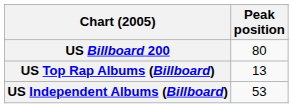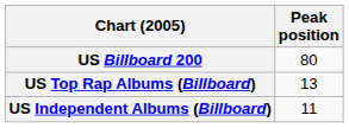 <table class="wikitable sortable plainrowheaders" style="text-align:center">
 <tr>
 <th scope="col">Chart (2005)</th>
 <th scope="col">Peak<br> position</th>
 </tr>
 <tr>
 <th scope="row">US <a href='#'><em>Billboard</em> 200</a></th>
 <td>80</td>
 </tr>
 <tr>
 <th scope="row">US <a href='#'>Top Rap Albums</a> (<em><a href='#'>Billboard</a></em>)</th>
 <td>13</td>
 </tr>
 <tr>
 <th scope="row">US <a href='#'>Independent Albums</a> (<em><a href='#'>Billboard</a></em>)</th>
-<td>53</td>
+<td>11</td>
 </tr>
 </table>
